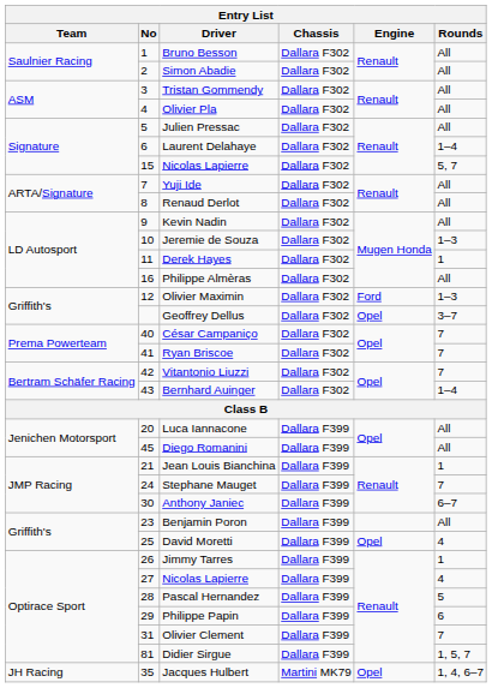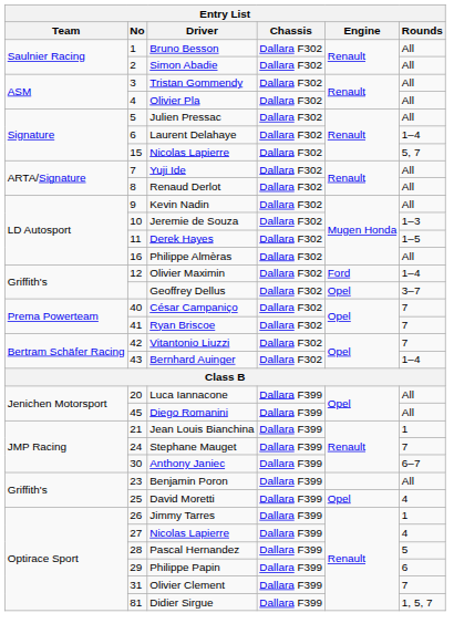 <table class="wikitable" style="font-size: 85%;">
 <tr>
 <th colspan=6 align=center>Entry List</th>
 </tr>
 <tr>
 <th>Team</th>
 <th>No</th>
 <th>Driver</th>
 <th>Chassis</th>
 <th>Engine</th>
 <th>Rounds</th>
 </tr>
 <tr>
 <td rowspan=2> <a href='#'>Saulnier Racing</a></td>
 <td>1</td>
 <td> <a href='#'>Bruno Besson</a></td>
 <td><a href='#'>Dallara</a> F302</td>
 <td rowspan=2><a href='#'>Renault</a></td>
 <td>All</td>
 </tr>
 <tr>
 <td>2</td>
 <td> <a href='#'>Simon Abadie</a></td>
 <td><a href='#'>Dallara</a> F302</td>
 <td>All</td>
 </tr>
 <tr>
 <td rowspan=2> <a href='#'>ASM</a></td>
 <td>3</td>
 <td> <a href='#'>Tristan Gommendy</a></td>
 <td><a href='#'>Dallara</a> F302</td>
 <td rowspan=2><a href='#'>Renault</a></td>
 <td>All</td>
 </tr>
 <tr>
 <td>4</td>
 <td> <a href='#'>Olivier Pla</a></td>
 <td><a href='#'>Dallara</a> F302</td>
 <td>All</td>
 </tr>
 <tr>
 <td rowspan=3> <a href='#'>Signature</a></td>
 <td>5</td>
 <td> Julien Pressac</td>
 <td><a href='#'>Dallara</a> F302</td>
 <td rowspan=3><a href='#'>Renault</a></td>
 <td>All</td>
 </tr>
 <tr>
 <td>6</td>
 <td> Laurent Delahaye</td>
 <td><a href='#'>Dallara</a> F302</td>
 <td>1–4</td>
 </tr>
 <tr>
 <td>15</td>
 <td> <a href='#'>Nicolas Lapierre</a></td>
 <td><a href='#'>Dallara</a> F302</td>
 <td>5, 7</td>
 </tr>
 <tr>
 <td rowspan=2> ARTA/<a href='#'>Signature</a></td>
 <td>7</td>
 <td> <a href='#'>Yuji Ide</a></td>
 <td><a href='#'>Dallara</a> F302</td>
 <td rowspan=2><a href='#'>Renault</a></td>
 <td>All</td>
 </tr>
 <tr>
 <td>8</td>
 <td> Renaud Derlot</td>
 <td><a href='#'>Dallara</a> F302</td>
 <td>All</td>
 </tr>
 <tr>
 <td rowspan=4> LD Autosport</td>
 <td>9</td>
 <td> Kevin Nadin</td>
 <td><a href='#'>Dallara</a> F302</td>
 <td rowspan=4><a href='#'>Mugen Honda</a></td>
 <td>All</td>
 </tr>
 <tr>
 <td>10</td>
 <td> Jeremie de Souza</td>
 <td><a href='#'>Dallara</a> F302</td>
 <td>1–3</td>
 </tr>
 <tr>
 <td>11</td>
 <td> <a href='#'>Derek Hayes</a></td>
 <td><a href='#'>Dallara</a> F302</td>
-<td>1</td>
+<td>1–5</td>
 </tr>
 <tr>
 <td>16</td>
 <td> Philippe Almèras</td>
 <td><a href='#'>Dallara</a> F302</td>
 <td>All</td>
 </tr>
 <tr>
 <td rowspan=2> Griffith's</td>
 <td>12</td>
 <td> Olivier Maximin</td>
 <td><a href='#'>Dallara</a> F302</td>
 <td><a href='#'>Ford</a></td>
-<td>1–3</td>
+<td>1–4</td>
 </tr>
 <tr>
 <td></td>
 <td> Geoffrey Dellus</td>
 <td><a href='#'>Dallara</a> F302</td>
 <td><a href='#'>Opel</a></td>
 <td>3–7</td>
 </tr>
 <tr>
 <td rowspan=2> <a href='#'>Prema Powerteam</a></td>
 <td>40</td>
 <td> <a href='#'>César Campaniço</a></td>
 <td><a href='#'>Dallara</a> F302</td>
 <td rowspan=2><a href='#'>Opel</a></td>
 <td>7</td>
 </tr>
 <tr>
 <td>41</td>
 <td> <a href='#'>Ryan Briscoe</a></td>
 <td><a href='#'>Dallara</a> F302</td>
 <td>7</td>
 </tr>
 <tr>
 <td rowspan=2> <a href='#'>Bertram Schäfer Racing</a></td>
 <td>42</td>
 <td> <a href='#'>Vitantonio Liuzzi</a></td>
 <td><a href='#'>Dallara</a> F302</td>
 <td rowspan=2><a href='#'>Opel</a></td>
 <td>7</td>
 </tr>
 <tr>
 <td>43</td>
 <td> <a href='#'>Bernhard Auinger</a></td>
 <td><a href='#'>Dallara</a> F302</td>
 <td>1–4</td>
 </tr>
 <tr>
 <th colspan=6 align="center">Class B</th>
 </tr>
 <tr>
 <td rowspan=2> Jenichen Motorsport</td>
 <td>20</td>
 <td> Luca Iannacone</td>
 <td><a href='#'>Dallara</a> F399</td>
 <td rowspan=2><a href='#'>Opel</a></td>
 <td>All</td>
 </tr>
 <tr>
 <td>45</td>
 <td> <a href='#'>Diego Romanini</a></td>
 <td><a href='#'>Dallara</a> F399</td>
 <td>All</td>
 </tr>
 <tr>
 <td rowspan=3> JMP Racing</td>
 <td>21</td>
 <td> Jean Louis Bianchina</td>
 <td><a href='#'>Dallara</a> F399</td>
 <td rowspan=3><a href='#'>Renault</a></td>
 <td>1</td>
 </tr>
 <tr>
 <td>24</td>
 <td> Stephane Mauget</td>
 <td><a href='#'>Dallara</a> F399</td>
 <td>7</td>
 </tr>
 <tr>
 <td>30</td>
 <td> <a href='#'>Anthony Janiec</a></td>
 <td><a href='#'>Dallara</a> F399</td>
 <td>6–7</td>
 </tr>
 <tr>
 <td rowspan=2> Griffith's</td>
 <td>23</td>
 <td> Benjamin Poron</td>
 <td><a href='#'>Dallara</a> F399</td>
 <td></td>
 <td>All</td>
 </tr>
 <tr>
 <td>25</td>
 <td> David Moretti</td>
 <td><a href='#'>Dallara</a> F399</td>
 <td><a href='#'>Opel</a></td>
 <td>4</td>
 </tr>
 <tr>
 <td rowspan=6> Optirace Sport</td>
 <td>26</td>
 <td> Jimmy Tarres</td>
 <td><a href='#'>Dallara</a> F399</td>
 <td rowspan=6><a href='#'>Renault</a></td>
 <td>1</td>
 </tr>
 <tr>
 <td>27</td>
 <td> <a href='#'>Nicolas Lapierre</a></td>
 <td><a href='#'>Dallara</a> F399</td>
 <td>4</td>
 </tr>
 <tr>
 <td>28</td>
 <td> Pascal Hernandez</td>
 <td><a href='#'>Dallara</a> F399</td>
 <td>5</td>
 </tr>
 <tr>
 <td>29</td>
 <td> Philippe Papin</td>
 <td><a href='#'>Dallara</a> F399</td>
 <td>6</td>
 </tr>
 <tr>
 <td>31</td>
 <td> Olivier Clement</td>
 <td><a href='#'>Dallara</a> F399</td>
 <td>7</td>
 </tr>
 <tr>
 <td>81</td>
 <td> Didier Sirgue</td>
 <td><a href='#'>Dallara</a> F399</td>
 <td>1, 5, 7</td>
 </tr>
-<tr>
-<td> JH Racing</td>
-<td>35</td>
-<td> Jacques Hulbert</td>
-<td><a href='#'>Martini</a> MK79</td>
-<td><a href='#'>Opel</a></td>
-<td>1, 4, 6–7</td>
-</tr>
 </table>
